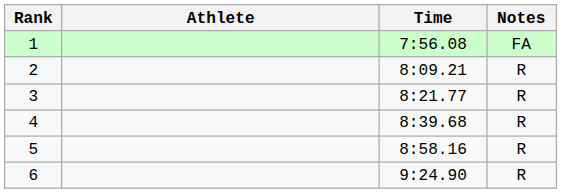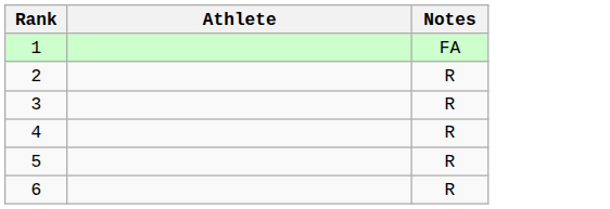 <table class=wikitable style="text-align:center">
 <tr>
 <th width=40>Rank</th>
 <th width=250>Athlete</th>
-<th width=80>Time</th>
 <th width=50>Notes</th>
 </tr>
 <tr bgcolor="ccffcc">
 <td>1</td>
 <td align="left"></td>
-<td>7:56.08</td>
 <td>FA</td>
 </tr>
 <tr>
 <td>2</td>
 <td align="left"></td>
-<td>8:09.21</td>
 <td>R</td>
 </tr>
 <tr>
 <td>3</td>
 <td align="left"></td>
-<td>8:21.77</td>
 <td>R</td>
 </tr>
 <tr>
 <td>4</td>
 <td align="left"></td>
-<td>8:39.68</td>
 <td>R</td>
 </tr>
 <tr>
 <td>5</td>
 <td align="left"></td>
-<td>8:58.16</td>
 <td>R</td>
 </tr>
 <tr>
 <td>6</td>
 <td align="left"></td>
-<td>9:24.90</td>
 <td>R</td>
 </tr>
 </table>
